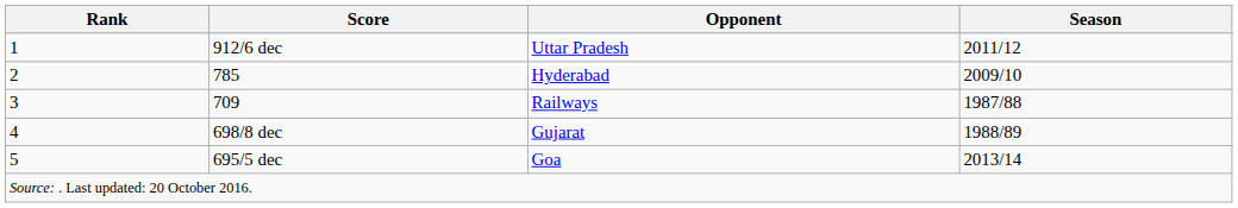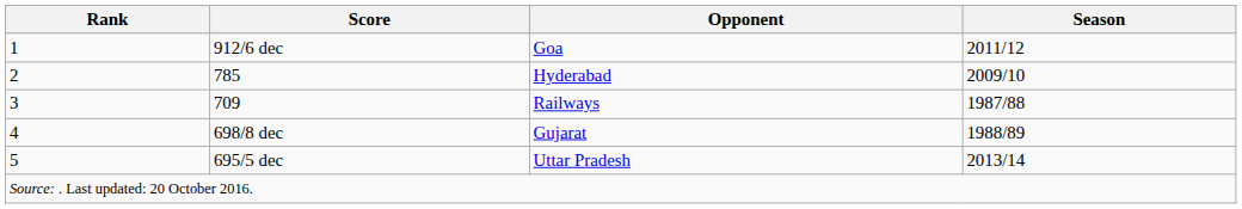 <table class="wikitable" width=70%>
 <tr bgcolor=#87cef>
 <th>Rank</th>
 <th>Score</th>
 <th>Opponent</th>
 <th>Season</th>
 </tr>
 <tr>
 <td>1</td>
 <td>912/6 dec</td>
-<td><a href='#'>Uttar Pradesh</a></td>
+<td><a href='#'>Goa</a></td>
 <td>2011/12</td>
 </tr>
 <tr>
 <td>2</td>
 <td>785</td>
 <td><a href='#'>Hyderabad</a></td>
 <td>2009/10</td>
 </tr>
 <tr>
 <td>3</td>
 <td>709</td>
 <td><a href='#'>Railways</a></td>
 <td>1987/88</td>
 </tr>
 <tr>
 <td>4</td>
 <td>698/8 dec</td>
 <td><a href='#'>Gujarat</a></td>
 <td>1988/89</td>
 </tr>
 <tr>
 <td>5</td>
 <td>695/5 dec</td>
-<td><a href='#'>Goa</a></td>
+<td><a href='#'>Uttar Pradesh</a></td>
 <td>2013/14</td>
 </tr>
 <tr>
 <td colspan=4><small><em>Source: </em>. Last updated: 20 October 2016.</small></td>
 </tr>
 </table>
